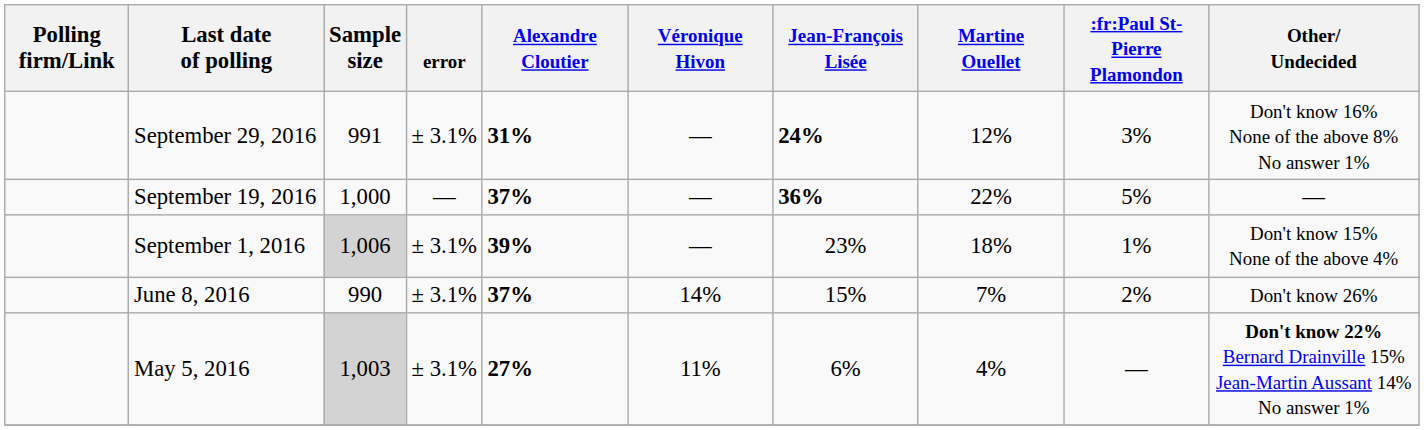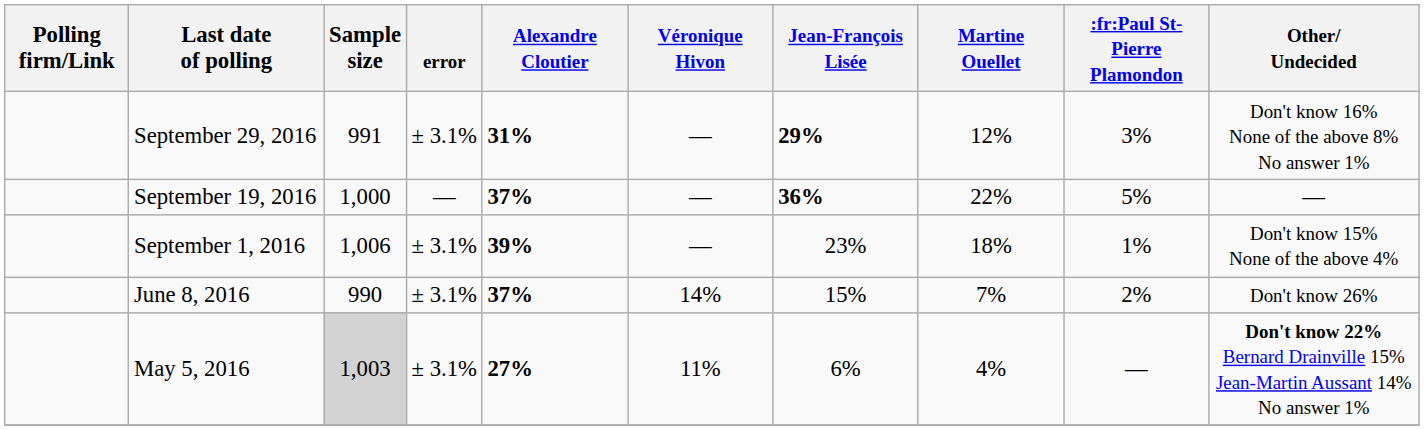 <table class="wikitable sortable">
 <tr>
 <th style="width:80px">Polling firm/Link</th>
 <th style="width:130px">Last date<br>of polling</th>
 <th class=small>Sample<br>size</th>
 <th><small><br>error</small></th>
 <th style="width:95px;"><small><a href='#'>Alexandre<br>Cloutier</a></small></th>
 <th style="width:95px;"><small><a href='#'>Véronique<br>Hivon</a></small></th>
 <th style="width:95px;"><small><a href='#'>Jean-François<br>Lisée</a></small></th>
 <th style="width:95px;"><small><a href='#'>Martine<br>Ouellet</a></small></th>
 <th style="width:95px;"><small><a href='#'>:fr:Paul St-Pierre Plamondon</a></small></th>
 <th style="width:140px;"><small>Other/<br>Undecided</small></th>
 </tr>
 <tr>
 <td></td>
 <td>September 29, 2016</td>
 <td align=center>991</td>
 <td align=center>± 3.1%</td>
 <td><strong>31%</strong></td>
 <td align=center>—</td>
-<td><strong>24%</strong></td>
+<td><strong>29%</strong></td>
 <td align=center>12%</td>
 <td align=center>3%</td>
 <td align=center><small>Don't know 16%<br>None of the above 8%<br>No answer 1%</small></td>
 </tr>
 <tr>
 <td></td>
 <td>September 19, 2016</td>
 <td align=center>1,000</td>
 <td align=center>—</td>
 <td><strong>37%</strong></td>
 <td align=center>—</td>
 <td><strong>36%</strong></td>
 <td align=center>22%</td>
 <td align=center>5%</td>
 <td align=center>—</td>
 </tr>
 <tr>
 <td></td>
 <td>September 1, 2016</td>
-<td align=center style="background: lightgrey;">1,006</td>
+<td align=center>1,006</td>
 <td align=center>± 3.1%</td>
 <td><strong>39%</strong></td>
 <td align=center>—</td>
 <td align=center>23%</td>
 <td align=center>18%</td>
 <td align=center>1%</td>
 <td align=center><small>Don't know 15%<br>None of the above 4%</small></td>
 </tr>
 <tr>
 <td></td>
 <td>June 8, 2016</td>
 <td align=center>990</td>
 <td align=center>± 3.1%</td>
 <td><strong>37%</strong></td>
 <td align=center>14%</td>
 <td align=center>15%</td>
 <td align=center>7%</td>
 <td align=center>2%</td>
 <td align=center><small>Don't know 26%</small></td>
 </tr>
 <tr>
 <td></td>
 <td>May 5, 2016</td>
 <td align=center style="background: lightgrey;">1,003</td>
 <td align=center>± 3.1%</td>
 <td><strong>27%</strong></td>
 <td align=center>11%</td>
 <td align=center>6%</td>
 <td align=center>4%</td>
 <td align=center>—</td>
 <td align=center><small><span><strong>Don't know 22%</strong></span><br><a href='#'>Bernard Drainville</a> 15%<br><a href='#'>Jean-Martin Aussant</a> 14%<br>No answer 1%</small></td>
 </tr>
 <tr>
 </tr>
 </table>
